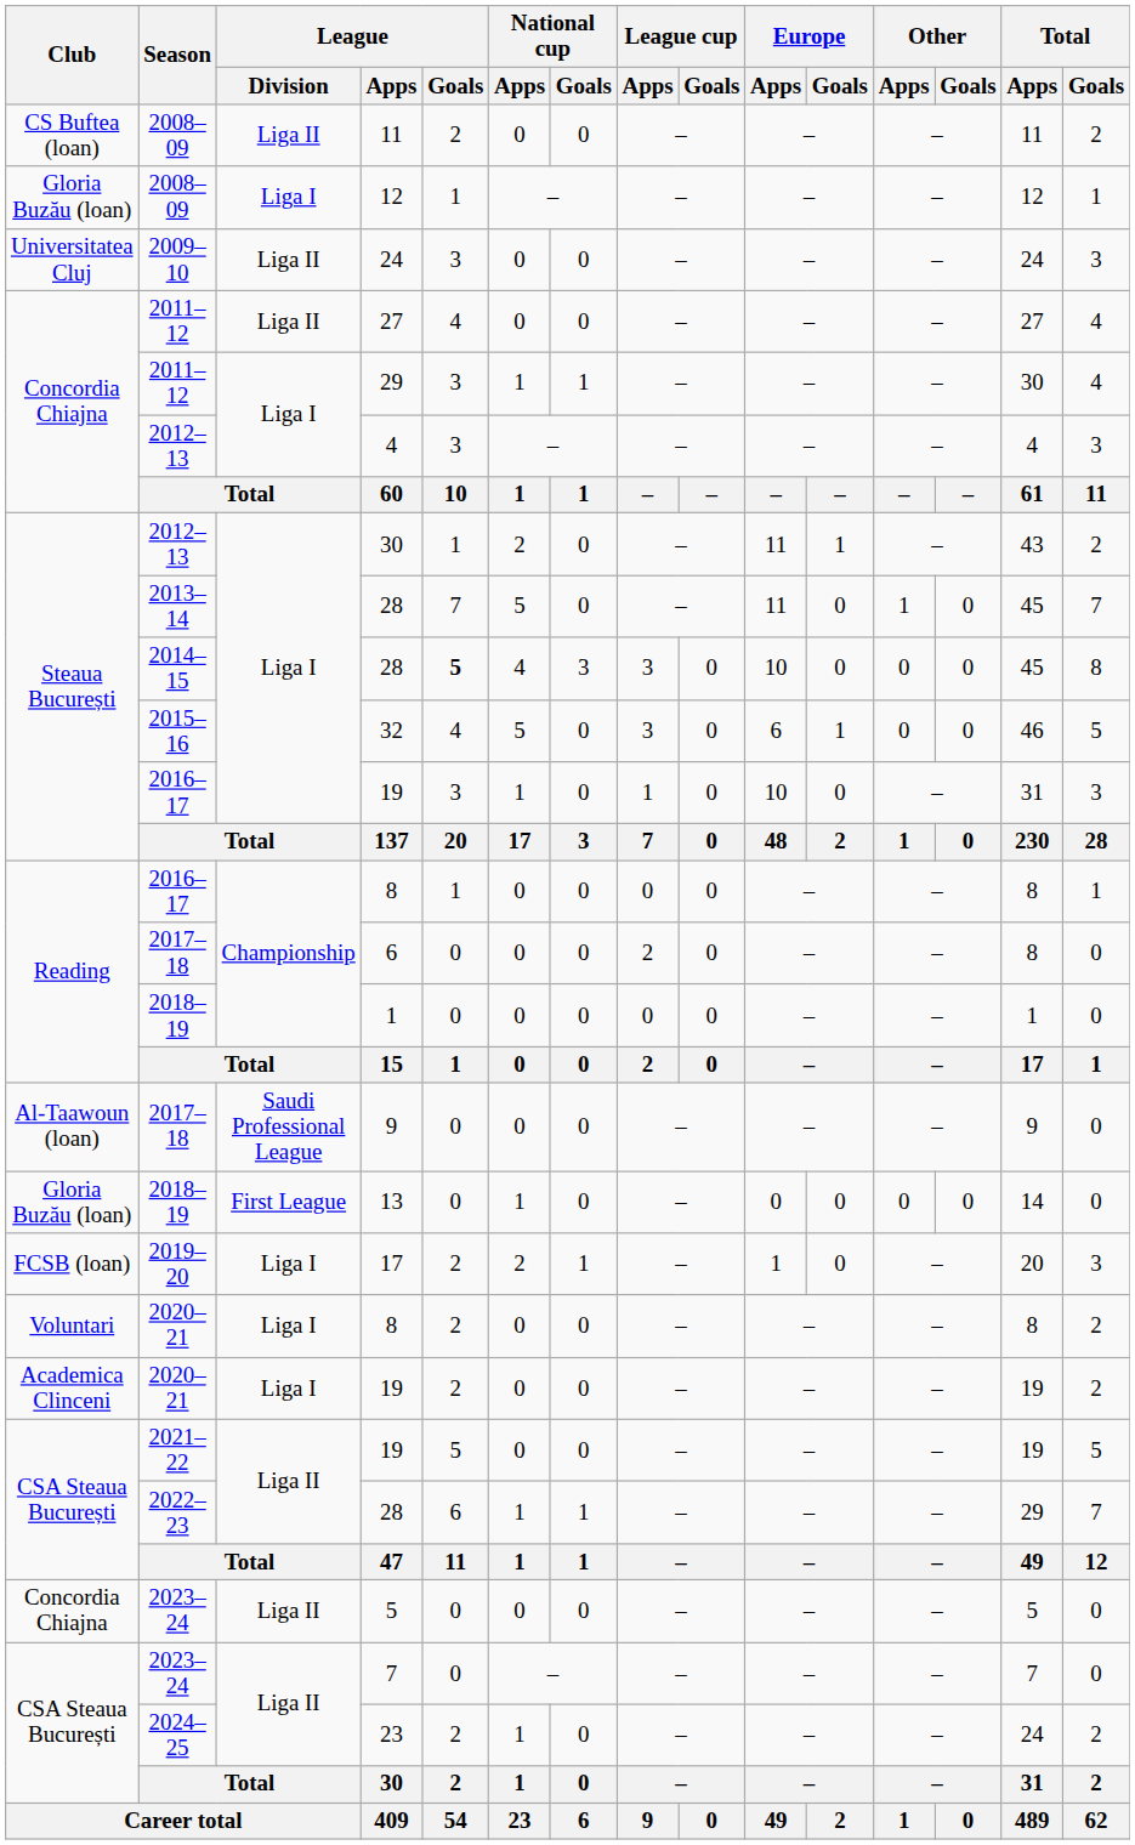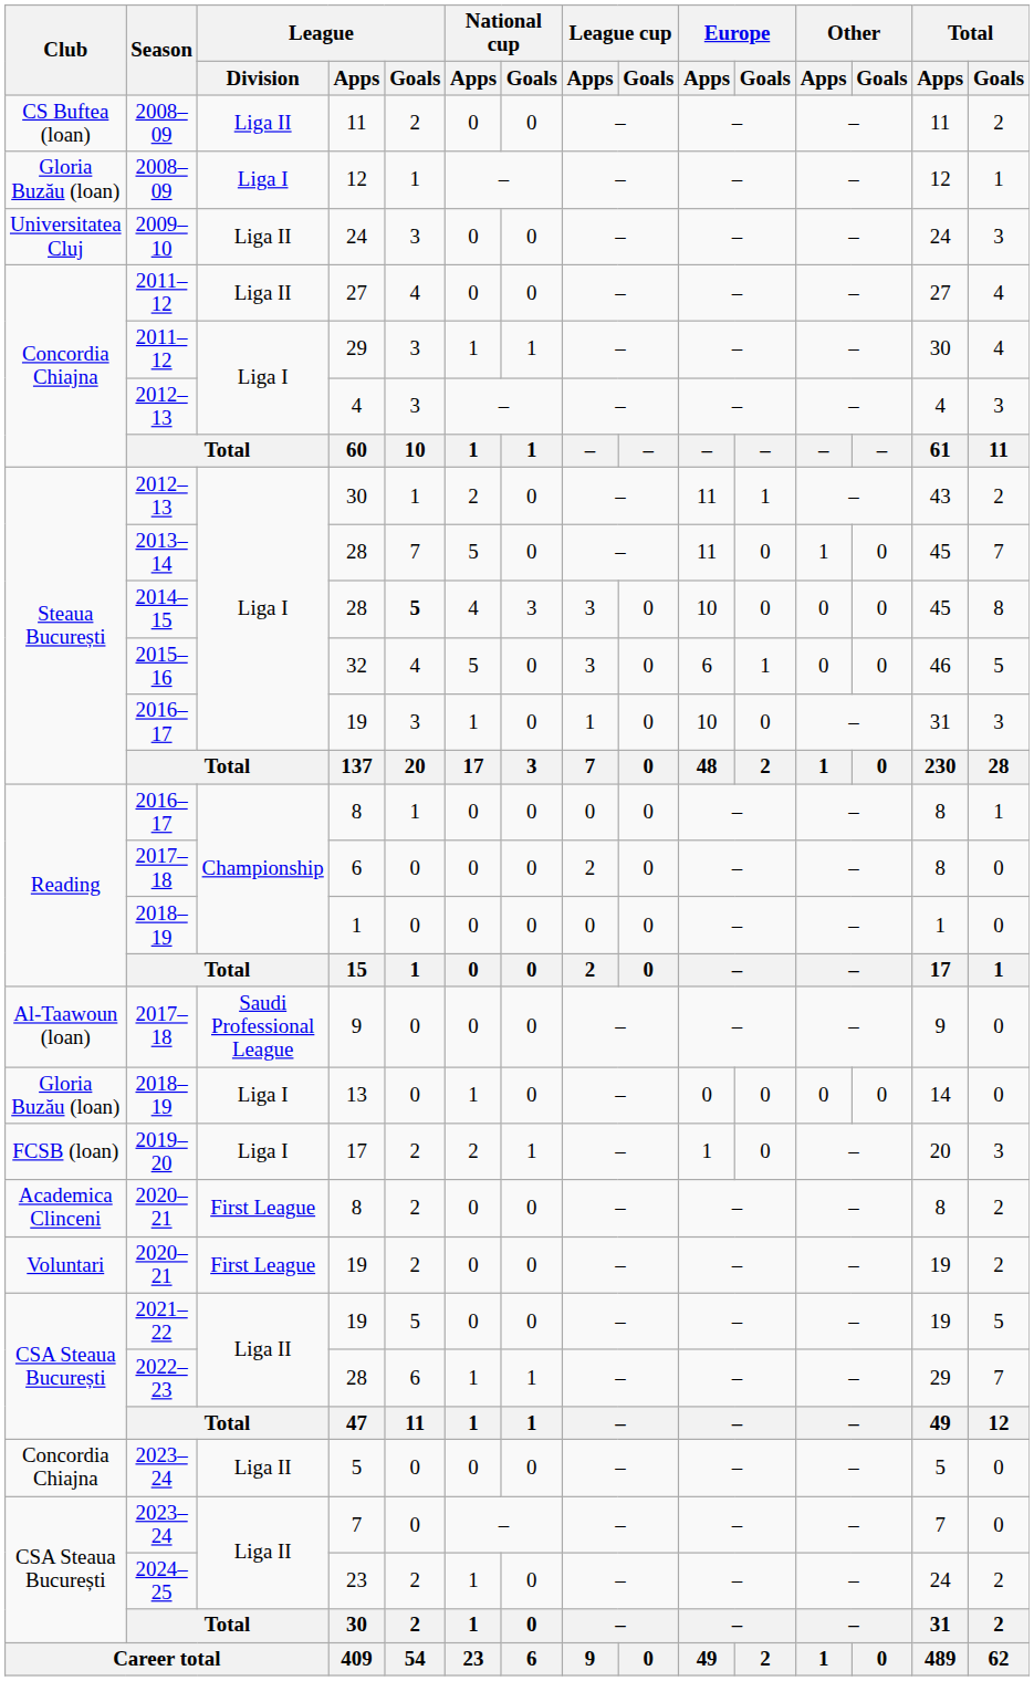 <table class="wikitable" style="text-align:center">
 <tr>
 <th rowspan="2">Club</th>
 <th rowspan="2">Season</th>
 <th colspan="3">League</th>
 <th colspan="2">National cup</th>
 <th colspan="2">League cup</th>
 <th colspan="2"><a href='#'>Europe</a></th>
 <th colspan="2">Other</th>
 <th colspan="3">Total</th>
 </tr>
 <tr>
 <th>Division</th>
 <th>Apps</th>
 <th>Goals</th>
 <th>Apps</th>
 <th>Goals</th>
 <th>Apps</th>
 <th>Goals</th>
 <th>Apps</th>
 <th>Goals</th>
 <th>Apps</th>
 <th>Goals</th>
 <th>Apps</th>
 <th>Goals</th>
 </tr>
 <tr>
 <td><a href='#'>CS Buftea</a> (loan)</td>
 <td><a href='#'>2008–09</a></td>
 <td><a href='#'>Liga II</a></td>
 <td>11</td>
 <td>2</td>
 <td>0</td>
 <td>0</td>
 <td colspan="2">–</td>
 <td colspan="2">–</td>
 <td colspan="2">–</td>
 <td>11</td>
 <td>2</td>
 </tr>
 <tr>
 <td><a href='#'>Gloria Buzău</a> (loan)</td>
 <td><a href='#'>2008–09</a></td>
 <td><a href='#'>Liga I</a></td>
 <td>12</td>
 <td>1</td>
 <td colspan="2">–</td>
 <td colspan="2">–</td>
 <td colspan="2">–</td>
 <td colspan="2">–</td>
 <td>12</td>
 <td>1</td>
 </tr>
 <tr>
 <td><a href='#'>Universitatea Cluj</a></td>
 <td><a href='#'>2009–10</a></td>
 <td>Liga II</td>
 <td>24</td>
 <td>3</td>
 <td>0</td>
 <td>0</td>
 <td colspan="2">–</td>
 <td colspan="2">–</td>
 <td colspan="2">–</td>
 <td>24</td>
 <td>3</td>
 </tr>
 <tr>
 <td rowspan="4"><a href='#'>Concordia Chiajna</a></td>
 <td><a href='#'>2011–12</a></td>
 <td>Liga II</td>
 <td>27</td>
 <td>4</td>
 <td>0</td>
 <td>0</td>
 <td colspan="2">–</td>
 <td colspan="2">–</td>
 <td colspan="2">–</td>
 <td>27</td>
 <td>4</td>
 </tr>
 <tr>
 <td><a href='#'>2011–12</a></td>
 <td rowspan="2">Liga I</td>
 <td>29</td>
 <td>3</td>
 <td>1</td>
 <td>1</td>
 <td colspan="2">–</td>
 <td colspan="2">–</td>
 <td colspan="2">–</td>
 <td>30</td>
 <td>4</td>
 </tr>
 <tr>
 <td><a href='#'>2012–13</a></td>
 <td>4</td>
 <td>3</td>
 <td colspan="2">–</td>
 <td colspan="2">–</td>
 <td colspan="2">–</td>
 <td colspan="2">–</td>
 <td>4</td>
 <td>3</td>
 </tr>
 <tr>
 <th colspan="2">Total</th>
 <th>60</th>
 <th>10</th>
 <th>1</th>
 <th>1</th>
 <th>–</th>
 <th>–</th>
 <th>–</th>
 <th>–</th>
 <th>–</th>
 <th>–</th>
 <th>61</th>
 <th>11</th>
 </tr>
 <tr>
 <td rowspan="6"><a href='#'>Steaua București</a></td>
 <td><a href='#'>2012–13</a></td>
 <td rowspan="5">Liga I</td>
 <td>30</td>
 <td>1</td>
 <td>2</td>
 <td>0</td>
 <td colspan="2">–</td>
 <td>11</td>
 <td>1</td>
 <td colspan="2">–</td>
 <td>43</td>
 <td>2</td>
 </tr>
 <tr>
 <td><a href='#'>2013–14</a></td>
 <td>28</td>
 <td>7</td>
 <td>5</td>
 <td>0</td>
 <td colspan="2">–</td>
 <td>11</td>
 <td>0</td>
 <td>1</td>
 <td>0</td>
 <td>45</td>
 <td>7</td>
 </tr>
 <tr>
 <td><a href='#'>2014–15</a></td>
 <td>28</td>
 <td><strong>5</strong></td>
 <td>4</td>
 <td>3</td>
 <td>3</td>
 <td>0</td>
 <td>10</td>
 <td>0</td>
 <td>0</td>
 <td>0</td>
 <td>45</td>
 <td>8</td>
 </tr>
 <tr>
 <td><a href='#'>2015–16</a></td>
 <td>32</td>
 <td>4</td>
 <td>5</td>
 <td>0</td>
 <td>3</td>
 <td>0</td>
 <td>6</td>
 <td>1</td>
 <td>0</td>
 <td>0</td>
 <td>46</td>
 <td>5</td>
 </tr>
 <tr>
 <td><a href='#'>2016–17</a></td>
 <td>19</td>
 <td>3</td>
 <td>1</td>
 <td>0</td>
 <td>1</td>
 <td>0</td>
 <td>10</td>
 <td>0</td>
 <td colspan="2">–</td>
 <td>31</td>
 <td>3</td>
 </tr>
 <tr>
 <th colspan="2">Total</th>
 <th>137</th>
 <th>20</th>
 <th>17</th>
 <th>3</th>
 <th>7</th>
 <th>0</th>
 <th>48</th>
 <th>2</th>
 <th>1</th>
 <th>0</th>
 <th>230</th>
 <th>28</th>
 </tr>
 <tr>
 <td rowspan="4"><a href='#'>Reading</a></td>
 <td><a href='#'>2016–17</a></td>
 <td rowspan="3"><a href='#'>Championship</a></td>
 <td>8</td>
 <td>1</td>
 <td>0</td>
 <td>0</td>
 <td>0</td>
 <td>0</td>
 <td colspan="2">–</td>
 <td colspan="2">–</td>
 <td>8</td>
 <td>1</td>
 </tr>
 <tr>
 <td><a href='#'>2017–18</a></td>
 <td>6</td>
 <td>0</td>
 <td>0</td>
 <td>0</td>
 <td>2</td>
 <td>0</td>
 <td colspan="2">–</td>
 <td colspan="2">–</td>
 <td>8</td>
 <td>0</td>
 </tr>
 <tr>
 <td><a href='#'>2018–19</a></td>
 <td>1</td>
 <td>0</td>
 <td>0</td>
 <td>0</td>
 <td>0</td>
 <td>0</td>
 <td colspan="2">–</td>
 <td colspan="2">–</td>
 <td>1</td>
 <td>0</td>
 </tr>
 <tr>
 <th colspan="2">Total</th>
 <th>15</th>
 <th>1</th>
 <th>0</th>
 <th>0</th>
 <th>2</th>
 <th>0</th>
 <th colspan="2">–</th>
 <th colspan="2">–</th>
 <th>17</th>
 <th>1</th>
 </tr>
 <tr>
 <td><a href='#'>Al-Taawoun</a> (loan)</td>
 <td><a href='#'>2017–18</a></td>
 <td><a href='#'>Saudi Professional League</a></td>
 <td>9</td>
 <td>0</td>
 <td>0</td>
 <td>0</td>
 <td colspan="2">–</td>
 <td colspan="2">–</td>
 <td colspan="2">–</td>
 <td>9</td>
 <td>0</td>
 </tr>
 <tr>
 <td><a href='#'>Gloria Buzău</a> (loan)</td>
 <td><a href='#'>2018–19</a></td>
-<td><a href='#'>First League</a></td>
+<td>Liga I</td>
 <td>13</td>
 <td>0</td>
 <td>1</td>
 <td>0</td>
 <td colspan="2">–</td>
 <td>0</td>
 <td>0</td>
 <td>0</td>
 <td>0</td>
 <td>14</td>
 <td>0</td>
 </tr>
 <tr>
 <td rowspan="1"><a href='#'>FCSB</a> (loan)</td>
 <td><a href='#'>2019–20</a></td>
 <td rowspan="1">Liga I</td>
 <td>17</td>
 <td>2</td>
 <td>2</td>
 <td>1</td>
 <td colspan="2">–</td>
 <td>1</td>
 <td>0</td>
 <td colspan="2">–</td>
 <td>20</td>
 <td>3</td>
 </tr>
 <tr>
-<td><a href='#'>Voluntari</a></td>
+<td><a href='#'>Academica Clinceni</a></td>
 <td><a href='#'>2020–21</a></td>
-<td>Liga I</td>
+<td><a href='#'>First League</a></td>
 <td>8</td>
 <td>2</td>
 <td>0</td>
 <td>0</td>
 <td colspan="2">–</td>
 <td colspan="2">–</td>
 <td colspan="2">–</td>
 <td>8</td>
 <td>2</td>
 </tr>
 <tr>
-<td><a href='#'>Academica Clinceni</a></td>
+<td><a href='#'>Voluntari</a></td>
 <td><a href='#'>2020–21</a></td>
-<td>Liga I</td>
+<td><a href='#'>First League</a></td>
 <td>19</td>
 <td>2</td>
 <td>0</td>
 <td>0</td>
 <td colspan="2">–</td>
 <td colspan="2">–</td>
 <td colspan="2">–</td>
 <td>19</td>
 <td>2</td>
 </tr>
 <tr>
 <td rowspan="3"><a href='#'>CSA Steaua București</a></td>
 <td><a href='#'>2021–22</a></td>
 <td rowspan="2">Liga II</td>
 <td>19</td>
 <td>5</td>
 <td>0</td>
 <td>0</td>
 <td colspan="2">–</td>
 <td colspan="2">–</td>
 <td colspan="2">–</td>
 <td>19</td>
 <td>5</td>
 </tr>
 <tr>
 <td><a href='#'>2022–23</a></td>
 <td>28</td>
 <td>6</td>
 <td>1</td>
 <td>1</td>
 <td colspan="2">–</td>
 <td colspan="2">–</td>
 <td colspan="2">–</td>
 <td>29</td>
 <td>7</td>
 </tr>
 <tr>
 <th colspan="2">Total</th>
 <th>47</th>
 <th>11</th>
 <th>1</th>
 <th>1</th>
 <th colspan="2">–</th>
 <th colspan="2">–</th>
 <th colspan="2">–</th>
 <th>49</th>
 <th>12</th>
 </tr>
 <tr>
 <td>Concordia Chiajna</td>
 <td><a href='#'>2023–24</a></td>
 <td>Liga II</td>
 <td>5</td>
 <td>0</td>
 <td>0</td>
 <td>0</td>
 <td colspan="2">–</td>
 <td colspan="2">–</td>
 <td colspan="2">–</td>
 <td>5</td>
 <td>0</td>
 </tr>
 <tr>
 <td rowspan="3">CSA Steaua București</td>
 <td><a href='#'>2023–24</a></td>
 <td rowspan="2">Liga II</td>
 <td>7</td>
 <td>0</td>
 <td colspan="2">–</td>
 <td colspan="2">–</td>
 <td colspan="2">–</td>
 <td colspan="2">–</td>
 <td>7</td>
 <td>0</td>
 </tr>
 <tr>
 <td><a href='#'>2024–25</a></td>
 <td>23</td>
 <td>2</td>
 <td>1</td>
 <td>0</td>
 <td colspan="2">–</td>
 <td colspan="2">–</td>
 <td colspan="2">–</td>
 <td>24</td>
 <td>2</td>
 </tr>
 <tr>
 <th colspan="2">Total</th>
 <th>30</th>
 <th>2</th>
 <th>1</th>
 <th>0</th>
 <th colspan="2">–</th>
 <th colspan="2">–</th>
 <th colspan="2">–</th>
 <th>31</th>
 <th>2</th>
 </tr>
 <tr>
 <th colspan="3">Career total</th>
 <th>409</th>
 <th>54</th>
 <th>23</th>
 <th>6</th>
 <th>9</th>
 <th>0</th>
 <th>49</th>
 <th>2</th>
 <th>1</th>
 <th>0</th>
 <th>489</th>
 <th>62</th>
 </tr>
 </table>
